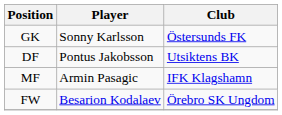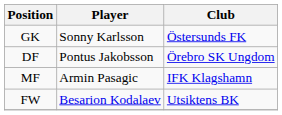 <table class="wikitable" style="text-align:center">
 <tr>
 <th>Position</th>
 <th>Player</th>
 <th>Club</th>
 </tr>
 <tr>
 <td>GK</td>
 <td align="left"> Sonny Karlsson</td>
 <td align="left"><a href='#'>Östersunds FK</a></td>
 </tr>
 <tr>
 <td>DF</td>
 <td align="left"> Pontus Jakobsson</td>
-<td align="left"><a href='#'>Utsiktens BK</a></td>
+<td align="left"><a href='#'>Örebro SK Ungdom</a></td>
 </tr>
 <tr>
 <td>MF</td>
 <td align="left"> Armin Pasagic</td>
 <td align="left"><a href='#'>IFK Klagshamn</a></td>
 </tr>
 <tr>
 <td>FW</td>
 <td align="left"> <a href='#'>Besarion Kodalaev</a></td>
-<td align="left"><a href='#'>Örebro SK Ungdom</a></td>
+<td align="left"><a href='#'>Utsiktens BK</a></td>
 </tr>
 <tr>
 </tr>
 </table>
